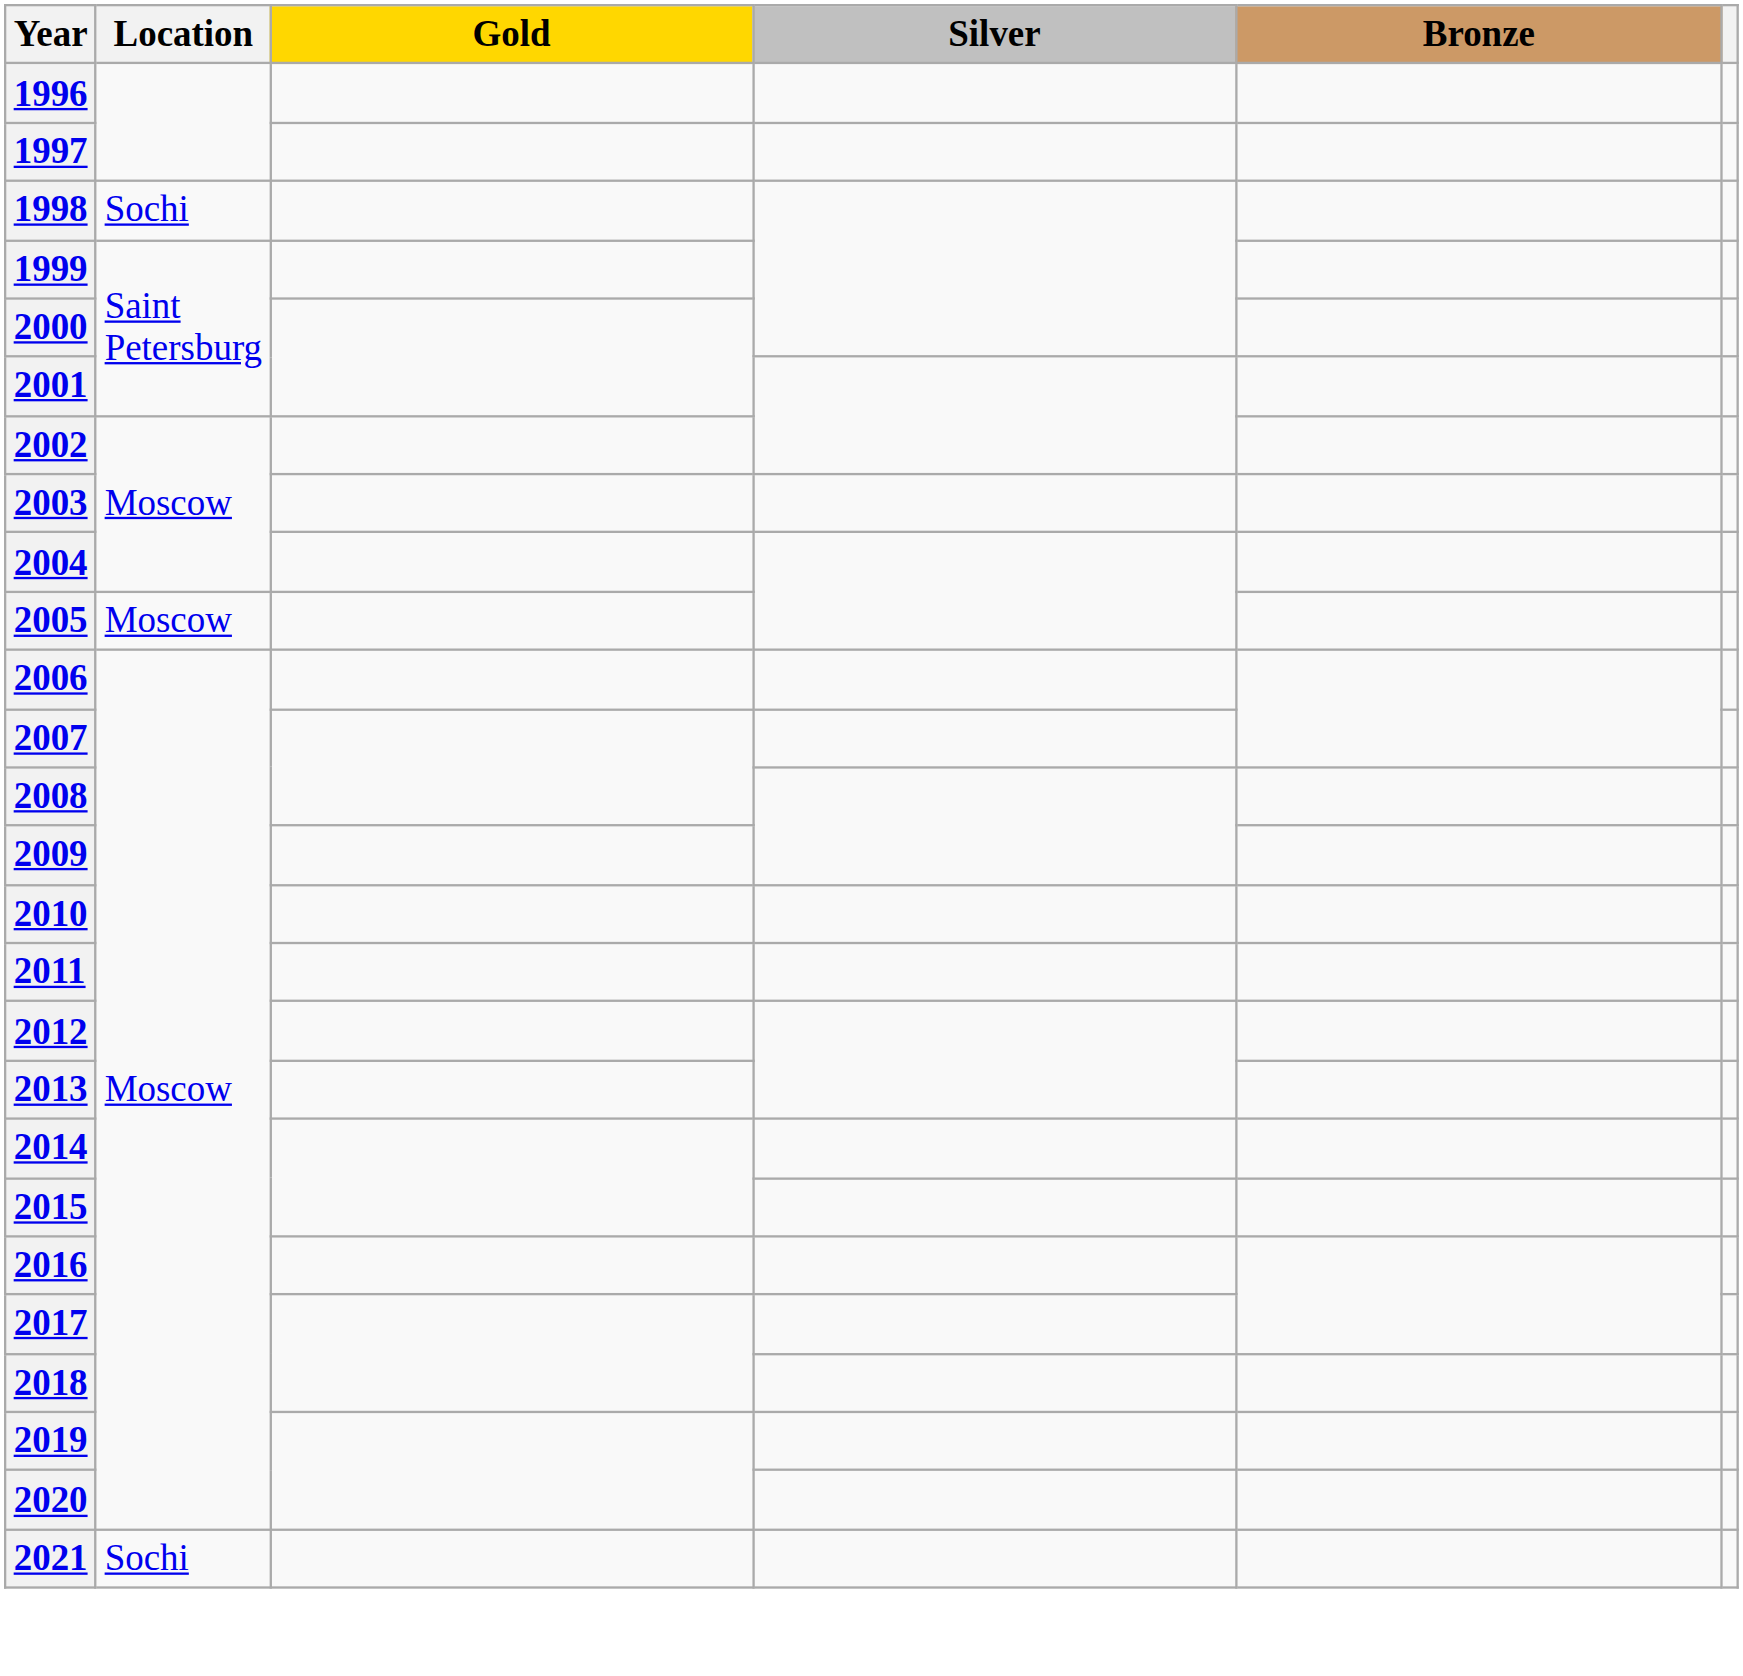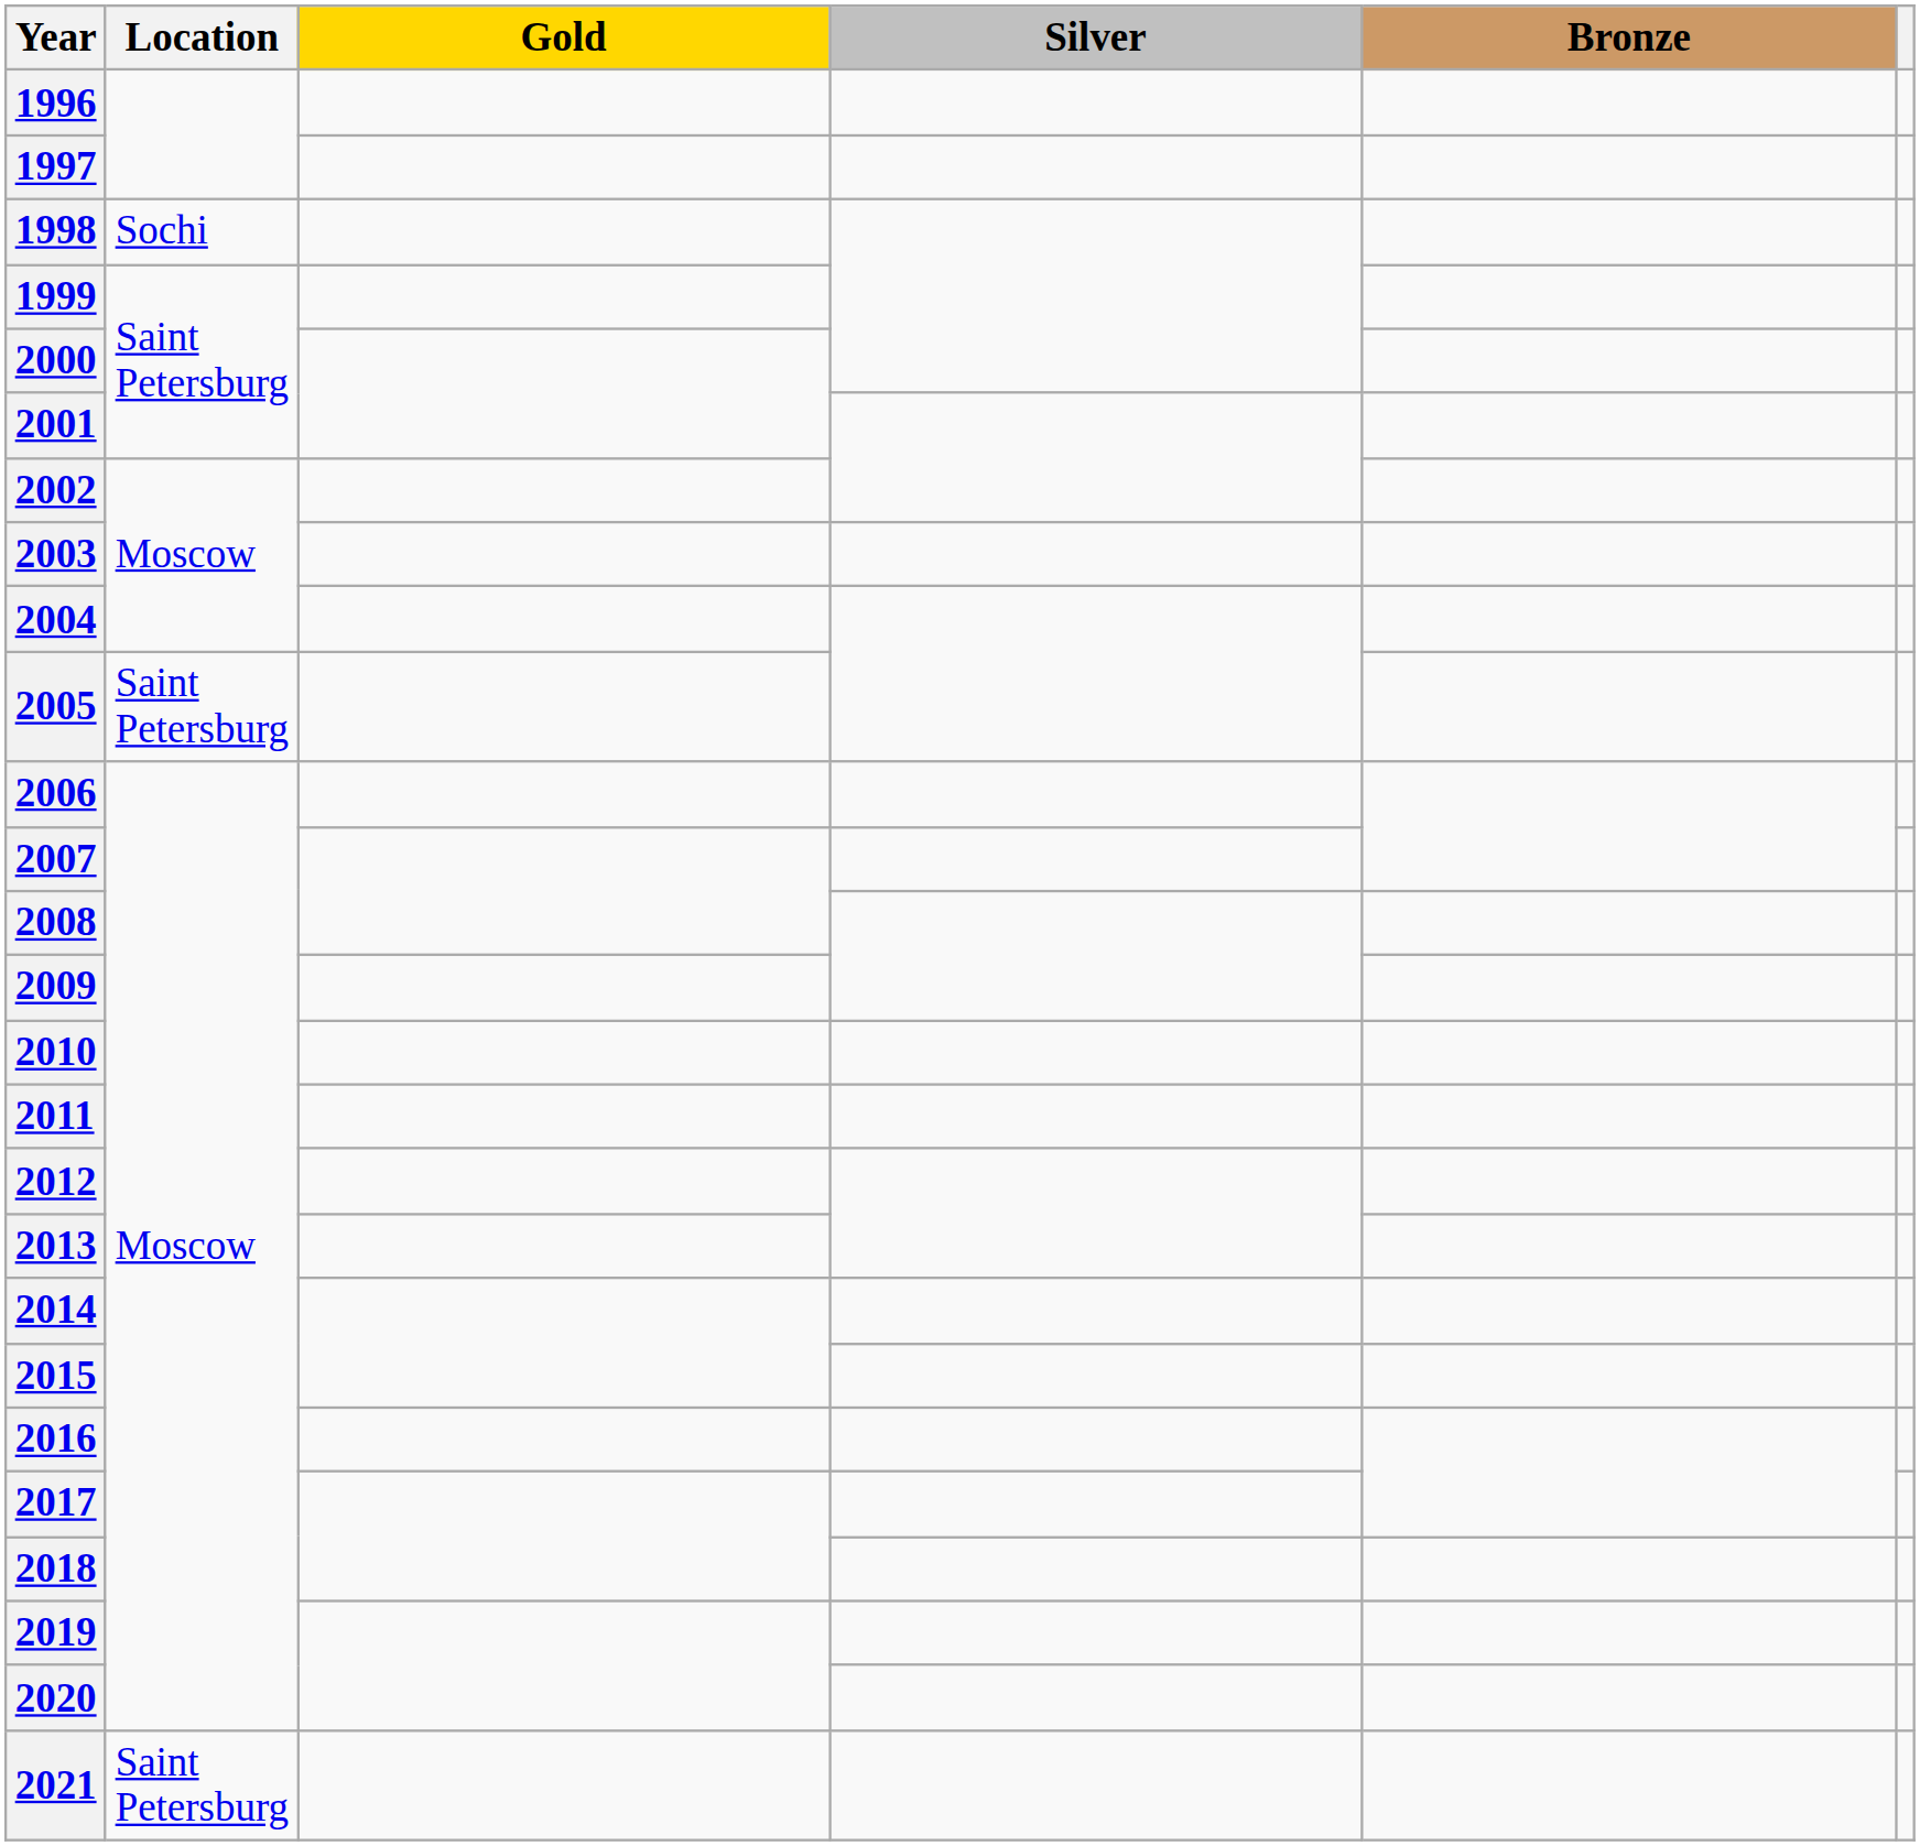 <table class="wikitable unsortable" style="text-align:left; width:85%">
 <tr>
 <th scope="col" style="text-align:center">Year</th>
 <th scope="col" style="text-align:center">Location</th>
 <td scope="col" style="text-align:center; width:30%; background:gold"><strong>Gold</strong></td>
 <td scope="col" style="text-align:center; width:30%; background:silver"><strong>Silver</strong></td>
 <td scope="col" style="text-align:center; width:30%; background:#c96"><strong>Bronze</strong></td>
 <th scope="col" style="text-align:center"></th>
 </tr>
 <tr>
 <th scope="row" style="text-align:left"><a href='#'>1996</a></th>
 <td rowspan="2"></td>
 <td></td>
 <td></td>
 <td></td>
 <td></td>
 </tr>
 <tr>
 <th scope="row" style="text-align:left"><a href='#'>1997</a></th>
 <td></td>
 <td></td>
 <td></td>
 <td></td>
 </tr>
 <tr>
 <th scope="row" style="text-align:left"><a href='#'>1998</a></th>
 <td><a href='#'>Sochi</a></td>
 <td></td>
 <td rowspan="3"></td>
 <td></td>
 <td></td>
 </tr>
 <tr>
 <th scope="row" style="text-align:left"><a href='#'>1999</a></th>
 <td rowspan="3"><a href='#'>Saint Petersburg</a></td>
 <td></td>
 <td></td>
 <td></td>
 </tr>
 <tr>
 <th scope="row" style="text-align:left"><a href='#'>2000</a></th>
 <td rowspan="2"></td>
 <td></td>
 <td></td>
 </tr>
 <tr>
 <th scope="row" style="text-align:left"><a href='#'>2001</a></th>
 <td rowspan="2"></td>
 <td></td>
 <td></td>
 </tr>
 <tr>
 <th scope="row" style="text-align:left"><a href='#'>2002</a></th>
 <td rowspan="3"><a href='#'>Moscow</a></td>
 <td></td>
 <td></td>
 <td></td>
 </tr>
 <tr>
 <th scope="row" style="text-align:left"><a href='#'>2003</a></th>
 <td></td>
 <td></td>
 <td></td>
 <td></td>
 </tr>
 <tr>
 <th scope="row" style="text-align:left"><a href='#'>2004</a></th>
 <td></td>
 <td rowspan="2"></td>
 <td></td>
 <td></td>
 </tr>
 <tr>
 <th scope="row" style="text-align:left"><a href='#'>2005</a></th>
-<td><a href='#'>Moscow</a></td>
+<td><a href='#'>Saint Petersburg</a></td>
 <td></td>
 <td></td>
 <td></td>
 </tr>
 <tr>
 <th scope="row" style="text-align:left"><a href='#'>2006</a></th>
 <td rowspan="15"><a href='#'>Moscow</a></td>
 <td></td>
 <td></td>
 <td rowspan="2"></td>
 <td></td>
 </tr>
 <tr>
 <th scope="row" style="text-align:left"><a href='#'>2007</a></th>
 <td rowspan="2"></td>
 <td></td>
 <td></td>
 </tr>
 <tr>
 <th scope="row" style="text-align:left"><a href='#'>2008</a></th>
 <td rowspan="2"></td>
 <td></td>
 <td></td>
 </tr>
 <tr>
 <th scope="row" style="text-align:left"><a href='#'>2009</a></th>
 <td></td>
 <td></td>
 <td></td>
 </tr>
 <tr>
 <th scope="row" style="text-align:left"><a href='#'>2010</a></th>
 <td></td>
 <td></td>
 <td></td>
 <td></td>
 </tr>
 <tr>
 <th scope="row" style="text-align:left"><a href='#'>2011</a></th>
 <td></td>
 <td></td>
 <td></td>
 <td></td>
 </tr>
 <tr>
 <th scope="row" style="text-align:left"><a href='#'>2012</a></th>
 <td></td>
 <td rowspan="2"></td>
 <td></td>
 <td></td>
 </tr>
 <tr>
 <th scope="row" style="text-align:left"><a href='#'>2013</a></th>
 <td></td>
 <td></td>
 <td></td>
 </tr>
 <tr>
 <th scope="row" style="text-align:left"><a href='#'>2014</a></th>
 <td rowspan="2"></td>
 <td></td>
 <td></td>
 <td></td>
 </tr>
 <tr>
 <th scope="row" style="text-align:left"><a href='#'>2015</a></th>
 <td></td>
 <td></td>
 <td></td>
 </tr>
 <tr>
 <th scope="row" style="text-align:left"><a href='#'>2016</a></th>
 <td></td>
 <td></td>
 <td rowspan="2"></td>
 <td></td>
 </tr>
 <tr>
 <th scope="row" style="text-align:left"><a href='#'>2017</a></th>
 <td rowspan="2"></td>
 <td></td>
 <td></td>
 </tr>
 <tr>
 <th scope="row" style="text-align:left"><a href='#'>2018</a></th>
 <td></td>
 <td></td>
 <td></td>
 </tr>
 <tr>
 <th scope="row" style="text-align:left"><a href='#'>2019</a></th>
 <td rowspan="2"></td>
 <td></td>
 <td></td>
 <td></td>
 </tr>
 <tr>
 <th scope="row" style="text-align:left"><a href='#'>2020</a></th>
 <td></td>
 <td></td>
 <td></td>
 </tr>
 <tr>
 <th scope="row" style="text-align:left"><a href='#'>2021</a></th>
-<td><a href='#'>Sochi</a></td>
+<td><a href='#'>Saint Petersburg</a></td>
 <td></td>
 <td></td>
 <td></td>
 <td></td>
 </tr>
 </table>
